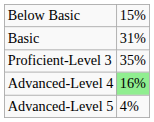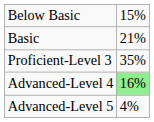 <table class="wikitable">
 <tr>
 <td>Below Basic</td>
 <td>15%</td>
 </tr>
 <tr>
 <td>Basic</td>
-<td>31%</td>
+<td>21%</td>
 </tr>
 <tr>
 <td>Proficient-Level 3</td>
 <td>35%</td>
 </tr>
 <tr>
 <td>Advanced-Level 4</td>
 <td style="background: lightgreen;">16%</td>
 </tr>
 <tr>
 <td>Advanced-Level 5</td>
 <td>4%</td>
 </tr>
 </table>
